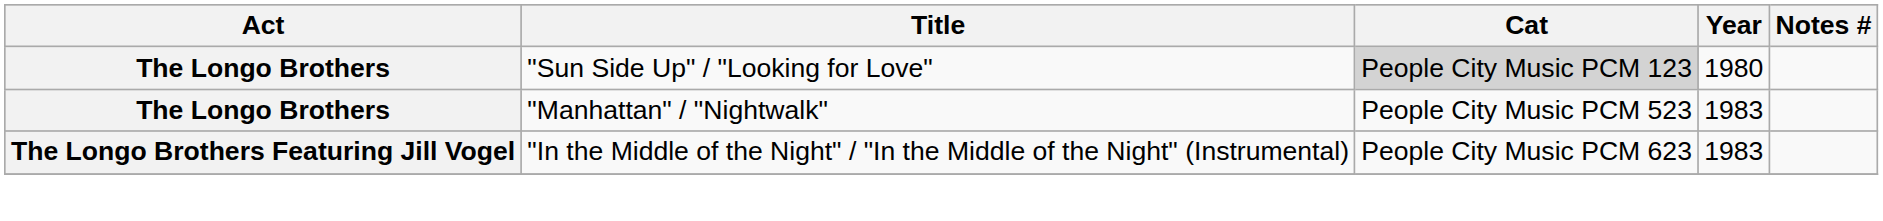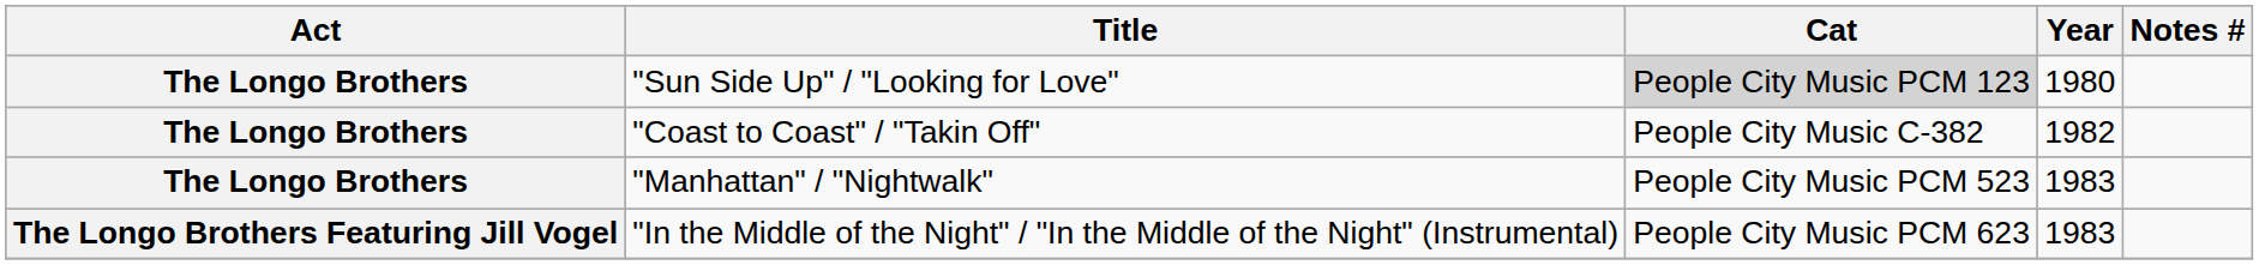 <table class="wikitable plainrowheaders sortable">
 <tr>
 <th scope="col">Act</th>
 <th scope="col" class="unsortable">Title</th>
 <th scope="col">Cat</th>
 <th scope="col">Year</th>
 <th scope="col" class="unsortable">Notes #</th>
 </tr>
 <tr>
 <th scope="row">The Longo Brothers</th>
 <td>"Sun Side Up" / "Looking for Love"</td>
 <td style="background: lightgrey;">People City Music PCM 123</td>
 <td>1980</td>
+<td></td>
+</tr>
+<tr>
+<th scope="row">The Longo Brothers</th>
+<td>"Coast to Coast" / "Takin Off"</td>
+<td>People City Music C-382</td>
+<td>1982</td>
 <td></td>
 </tr>
 <tr>
 <th scope="row">The Longo Brothers</th>
 <td>"Manhattan" / "Nightwalk"</td>
 <td>People City Music PCM 523</td>
 <td>1983</td>
 <td></td>
 </tr>
 <tr>
 <th scope="row">The Longo Brothers Featuring Jill Vogel</th>
 <td>"In the Middle of the Night" / "In the Middle of the Night" (Instrumental)</td>
 <td>People City Music PCM 623</td>
 <td>1983</td>
 <td></td>
 </tr>
 <tr>
 </tr>
 </table>
